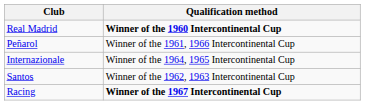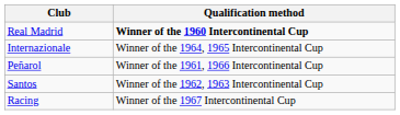 <table class="wikitable">
 <tr>
 <th width=150px>Club</th>
 <th width=400px>Qualification method</th>
 </tr>
 <tr>
 <td> <a href='#'>Real Madrid</a></td>
 <td><strong>Winner of the <a href='#'>1960</a> Intercontinental Cup</strong></td>
 </tr>
 <tr>
+<td> <a href='#'>Internazionale</a></td>
+<td>Winner of the <a href='#'>1964</a>, <a href='#'>1965</a> Intercontinental Cup</td>
+</tr>
+<tr>
 <td> <a href='#'>Peñarol</a></td>
 <td>Winner of the <a href='#'>1961</a>, <a href='#'>1966</a> Intercontinental Cup</td>
-</tr>
-<tr>
-<td> <a href='#'>Internazionale</a></td>
-<td>Winner of the <a href='#'>1964</a>, <a href='#'>1965</a> Intercontinental Cup</td>
 </tr>
 <tr>
 <td> <a href='#'>Santos</a></td>
 <td>Winner of the <a href='#'>1962</a>, <a href='#'>1963</a> Intercontinental Cup</td>
 </tr>
 <tr>
 <td> <a href='#'>Racing</a></td>
-<td><strong>Winner of the <a href='#'>1967</a> Intercontinental Cup</strong></td>
+<td>Winner of the <a href='#'>1967</a> Intercontinental Cup</td>
 </tr>
 </table>
